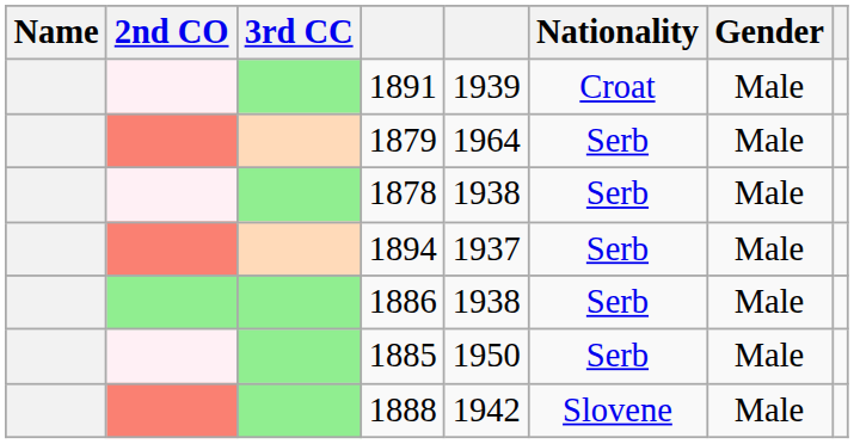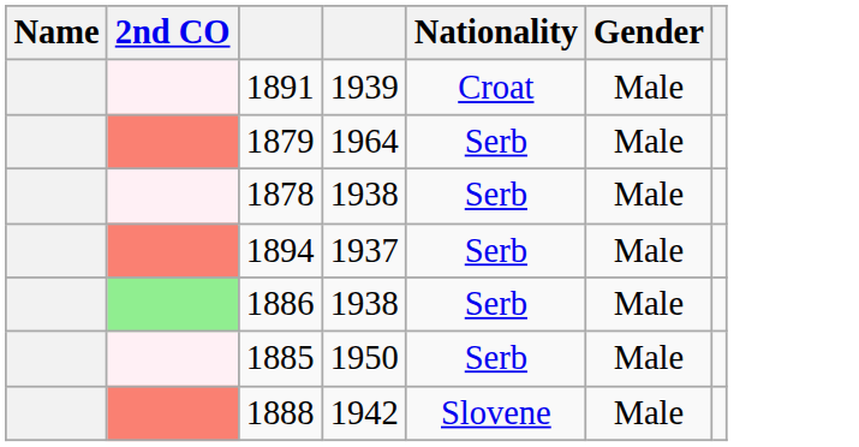 <table class="wikitable sortable" style=text-align:center>
 <tr>
 <th scope="col">Name</th>
 <th scope="col"><a href='#'>2nd CO</a></th>
-<th scope="col"><a href='#'>3rd CC</a></th>
 <th scope="col"></th>
 <th scope="col"></th>
 <th scope="col">Nationality</th>
 <th scope="col">Gender</th>
 <th scope="col" class="unsortable"></th>
 </tr>
 <tr>
 <th align="center" scope="row" style="font-weight:normal;"></th>
 <td bgcolor = LavenderBlush></td>
-<td bgcolor = LightGreen></td>
 <td>1891</td>
 <td>1939</td>
 <td><a href='#'>Croat</a></td>
 <td>Male</td>
 <td></td>
 </tr>
 <tr>
 <th align="center" scope="row" style="font-weight:normal;"></th>
 <td bgcolor = Salmon></td>
-<td bgcolor = PeachPuff></td>
 <td>1879</td>
 <td>1964</td>
 <td><a href='#'>Serb</a></td>
 <td>Male</td>
 <td></td>
 </tr>
 <tr>
 <th align="center" scope="row" style="font-weight:normal;"></th>
 <td bgcolor = LavenderBlush></td>
-<td bgcolor = LightGreen></td>
 <td>1878</td>
 <td>1938</td>
 <td><a href='#'>Serb</a></td>
 <td>Male</td>
 <td></td>
 </tr>
 <tr>
 <th align="center" scope="row" style="font-weight:normal;"></th>
 <td bgcolor = Salmon></td>
-<td bgcolor = PeachPuff></td>
 <td>1894</td>
 <td>1937</td>
 <td><a href='#'>Serb</a></td>
 <td>Male</td>
 <td></td>
 </tr>
 <tr>
 <th align="center" scope="row" style="font-weight:normal;"></th>
-<td bgcolor = LightGreen></td>
 <td bgcolor = LightGreen></td>
 <td>1886</td>
 <td>1938</td>
 <td><a href='#'>Serb</a></td>
 <td>Male</td>
 <td></td>
 </tr>
 <tr>
 <th align="center" scope="row" style="font-weight:normal;"></th>
 <td bgcolor = LavenderBlush></td>
-<td bgcolor = LightGreen></td>
 <td>1885</td>
 <td>1950</td>
 <td><a href='#'>Serb</a></td>
 <td>Male</td>
 <td></td>
 </tr>
 <tr>
 <th align="center" scope="row" style="font-weight:normal;"></th>
 <td bgcolor = Salmon></td>
-<td bgcolor = LightGreen></td>
 <td>1888</td>
 <td>1942</td>
 <td><a href='#'>Slovene</a></td>
 <td>Male</td>
 <td></td>
 </tr>
 </table>
